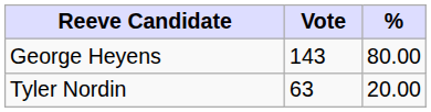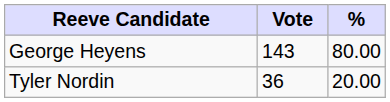 <table class="wikitable">
 <tr>
 <th style="background:#ddf; width:200px;">Reeve Candidate</th>
 <th style="background:#ddf; width:50px;">Vote</th>
 <th style="background:#ddf; width:30px;">%</th>
 </tr>
 <tr>
 <td>George Heyens</td>
 <td>143</td>
 <td>80.00</td>
 </tr>
 <tr>
 <td>Tyler Nordin</td>
-<td>63</td>
+<td>36</td>
 <td>20.00</td>
 </tr>
 </table>
